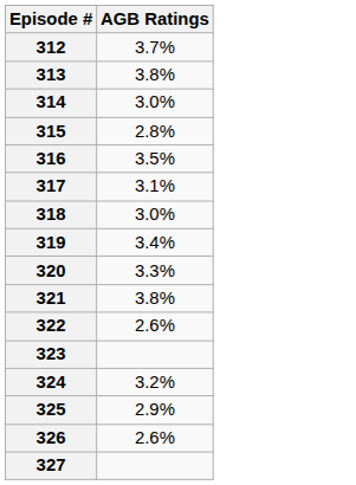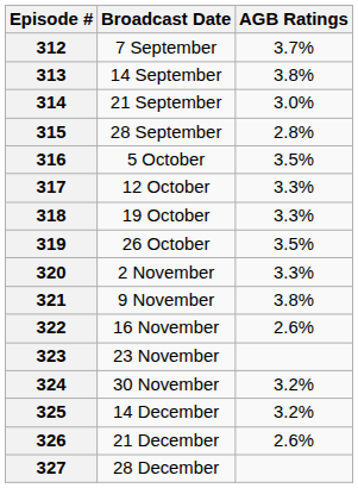 <table class=wikitable style=text-align:center>
 <tr>
 <th>Episode #</th>
+<th>Broadcast Date</th>
 <th>AGB Ratings<br></th>
 </tr>
 <tr>
 <th>312</th>
+<td>7 September</td>
 <td>3.7%</td>
 </tr>
 <tr>
 <th>313</th>
+<td>14 September</td>
 <td>3.8%</td>
 </tr>
 <tr>
 <th>314</th>
+<td>21 September</td>
 <td>3.0%</td>
 </tr>
 <tr>
 <th>315</th>
+<td>28 September</td>
 <td>2.8%</td>
 </tr>
 <tr>
 <th>316</th>
+<td>5 October</td>
 <td>3.5%</td>
 </tr>
 <tr>
 <th>317</th>
-<td>3.1%</td>
+<td>12 October</td>
+<td>3.3%</td>
 </tr>
 <tr>
 <th>318</th>
-<td>3.0%</td>
+<td>19 October</td>
+<td>3.3%</td>
 </tr>
 <tr>
 <th>319</th>
-<td>3.4%</td>
+<td>26 October</td>
+<td>3.5%</td>
 </tr>
 <tr>
 <th>320</th>
+<td>2 November</td>
 <td>3.3%</td>
 </tr>
 <tr>
 <th>321</th>
+<td>9 November</td>
 <td>3.8%</td>
 </tr>
 <tr>
 <th>322</th>
+<td>16 November</td>
 <td>2.6%</td>
 </tr>
 <tr>
 <th>323</th>
+<td>23 November</td>
 <td></td>
 </tr>
 <tr>
 <th>324</th>
+<td>30 November</td>
 <td>3.2%</td>
 </tr>
 <tr>
 <th>325</th>
-<td>2.9%</td>
+<td>14 December</td>
+<td>3.2%</td>
 </tr>
 <tr>
 <th>326</th>
+<td>21 December</td>
 <td>2.6%</td>
 </tr>
 <tr>
 <th>327</th>
+<td>28 December</td>
 <td></td>
 </tr>
 </table>
